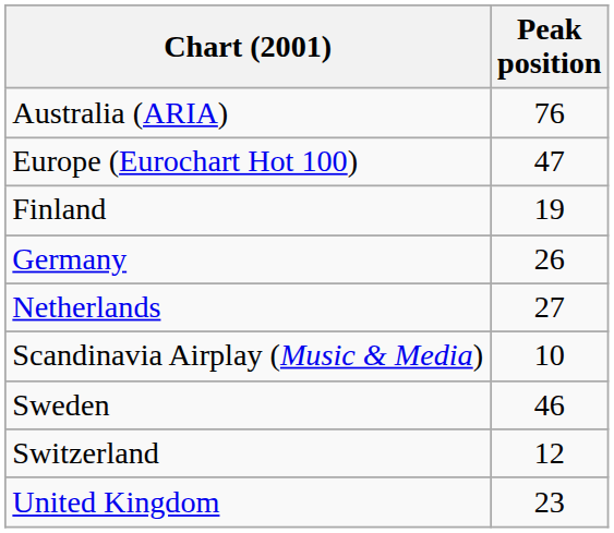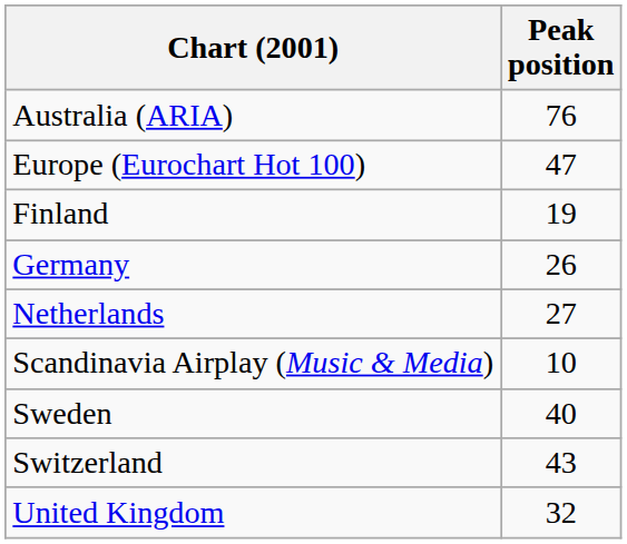 <table class="wikitable sortable">
 <tr>
 <th>Chart (2001)</th>
 <th>Peak<br>position</th>
 </tr>
 <tr>
 <td>Australia (<a href='#'>ARIA</a>)</td>
 <td align="center">76</td>
 </tr>
 <tr>
 <td>Europe (<a href='#'>Eurochart Hot 100</a>)</td>
 <td align="center">47</td>
 </tr>
 <tr>
 <td>Finland</td>
 <td align="center">19</td>
 </tr>
 <tr>
 <td><a href='#'>Germany</a></td>
 <td align="center">26</td>
 </tr>
 <tr>
 <td><a href='#'>Netherlands</a></td>
 <td align="center">27</td>
 </tr>
 <tr>
 <td>Scandinavia Airplay (<em><a href='#'>Music & Media</a></em>)</td>
 <td align="center">10</td>
 </tr>
 <tr>
 <td>Sweden</td>
-<td align="center">46</td>
+<td align="center">40</td>
 </tr>
 <tr>
 <td>Switzerland</td>
-<td align="center">12</td>
+<td align="center">43</td>
 </tr>
 <tr>
 <td><a href='#'>United Kingdom</a></td>
-<td align="center">23</td>
+<td align="center">32</td>
 </tr>
 </table>
